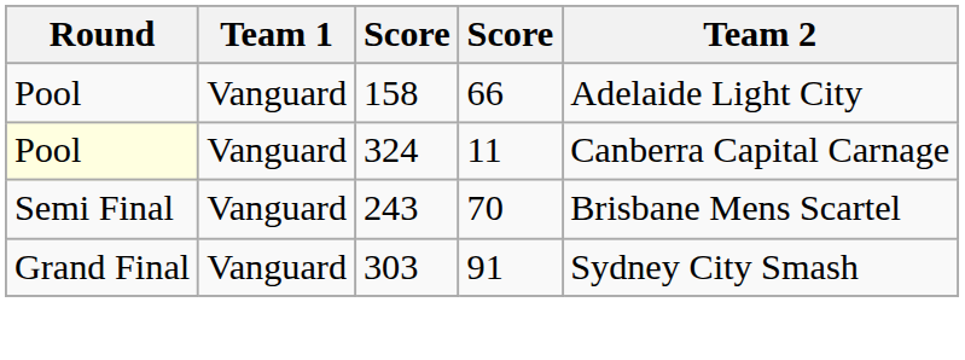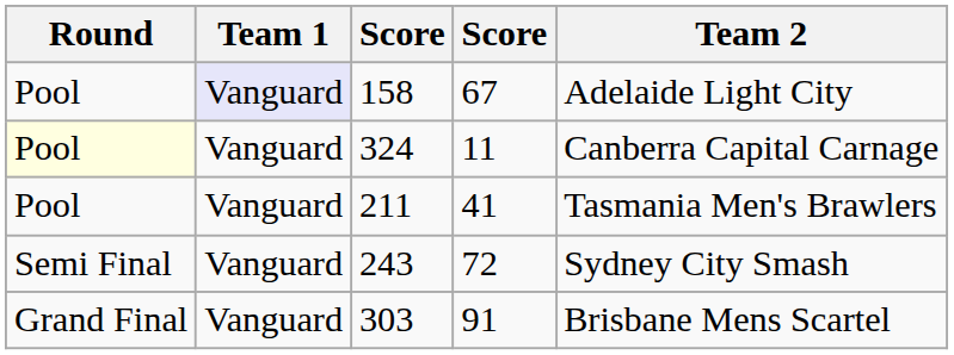 <table class="wikitable mw-collapsible">
 <tr>
 <th>Round</th>
 <th>Team 1</th>
 <th>Score</th>
 <th>Score</th>
 <th>Team 2</th>
 </tr>
 <tr>
 <td>Pool</td>
-<td>Vanguard</td>
+<td style="background: lavender;">Vanguard</td>
 <td>158</td>
-<td>66</td>
+<td>67</td>
 <td>Adelaide Light City</td>
 </tr>
 <tr>
 <td style="background: lightyellow;">Pool</td>
 <td>Vanguard</td>
 <td>324</td>
 <td>11</td>
 <td>Canberra Capital Carnage</td>
 </tr>
 <tr>
+<td>Pool</td>
+<td>Vanguard</td>
+<td>211</td>
+<td>41</td>
+<td>Tasmania Men's Brawlers</td>
+</tr>
+<tr>
 <td>Semi Final</td>
 <td>Vanguard</td>
 <td>243</td>
-<td>70</td>
-<td>Brisbane Mens Scartel</td>
+<td>72</td>
+<td>Sydney City Smash</td>
 </tr>
 <tr>
 <td>Grand Final</td>
 <td>Vanguard</td>
 <td>303</td>
 <td>91</td>
-<td>Sydney City Smash</td>
+<td>Brisbane Mens Scartel</td>
 </tr>
 </table>
